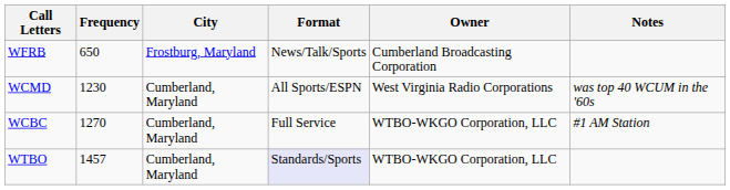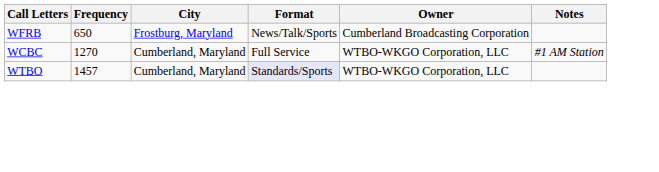 <table class="wikitable">
 <tr>
 <th>Call Letters</th>
 <th>Frequency</th>
 <th>City</th>
 <th>Format</th>
 <th>Owner</th>
 <th>Notes</th>
 </tr>
 <tr style="vertical-align: top; text-align: left;">
 <td><a href='#'>WFRB</a></td>
 <td>650</td>
 <td><a href='#'>Frostburg, Maryland</a></td>
 <td>News/Talk/Sports</td>
 <td>Cumberland Broadcasting Corporation</td>
 <td></td>
 </tr>
 <tr style="vertical-align: top; text-align: left;">
-<td><a href='#'>WCMD</a></td>
-<td>1230</td>
-<td>Cumberland, Maryland</td>
-<td>All Sports/ESPN</td>
-<td>West Virginia Radio Corporations</td>
-<td><em>was top 40 WCUM in the '60s</em></td>
-</tr>
-<tr style="vertical-align: top; text-align: left;">
 <td><a href='#'>WCBC</a></td>
 <td>1270</td>
 <td>Cumberland, Maryland</td>
 <td>Full Service</td>
 <td>WTBO-WKGO Corporation, LLC</td>
 <td><em>#1 AM Station</em></td>
 </tr>
 <tr style="vertical-align: top; text-align: left;">
 <td><a href='#'>WTBO</a></td>
 <td>1457</td>
 <td>Cumberland, Maryland</td>
 <td style="background: lavender;">Standards/Sports</td>
 <td>WTBO-WKGO Corporation, LLC</td>
 <td></td>
 </tr>
 </table>
